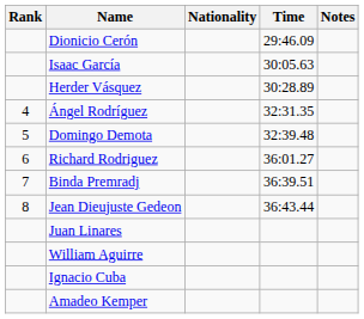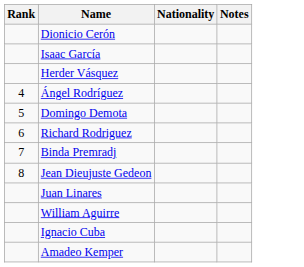 <table class="wikitable sortable" style="text-align:center;font-size:95%">
 <tr>
 <th>Rank</th>
 <th>Name</th>
 <th>Nationality</th>
-<th>Time</th>
 <th>Notes</th>
 </tr>
 <tr>
 <td></td>
 <td align=left><a href='#'>Dionicio Cerón</a></td>
 <td align=left></td>
-<td>29:46.09</td>
 <td></td>
 </tr>
 <tr>
 <td></td>
 <td align=left><a href='#'>Isaac García</a></td>
 <td align=left></td>
-<td>30:05.63</td>
 <td></td>
 </tr>
 <tr>
 <td></td>
 <td align=left><a href='#'>Herder Vásquez</a></td>
 <td align=left></td>
-<td>30:28.89</td>
 <td></td>
 </tr>
 <tr>
 <td>4</td>
 <td align=left><a href='#'>Ángel Rodríguez</a></td>
 <td align=left></td>
-<td>32:31.35</td>
 <td></td>
 </tr>
 <tr>
 <td>5</td>
 <td align=left><a href='#'>Domingo Demota</a></td>
 <td align=left></td>
-<td>32:39.48</td>
 <td></td>
 </tr>
 <tr>
 <td>6</td>
 <td align=left><a href='#'>Richard Rodriguez</a></td>
 <td align=left></td>
-<td>36:01.27</td>
 <td></td>
 </tr>
 <tr>
 <td>7</td>
 <td align=left><a href='#'>Binda Premradj</a></td>
 <td align=left></td>
-<td>36:39.51</td>
 <td></td>
 </tr>
 <tr>
 <td>8</td>
 <td align=left><a href='#'>Jean Dieujuste Gedeon</a></td>
 <td align=left></td>
-<td>36:43.44</td>
 <td></td>
 </tr>
 <tr>
 <td></td>
 <td align=left><a href='#'>Juan Linares</a></td>
 <td align=left></td>
 <td></td>
-<td></td>
 </tr>
 <tr>
 <td></td>
 <td align=left><a href='#'>William Aguirre</a></td>
 <td align=left></td>
-<td></td>
 <td></td>
 </tr>
 <tr>
 <td></td>
 <td align=left><a href='#'>Ignacio Cuba</a></td>
 <td align=left></td>
 <td></td>
-<td></td>
 </tr>
 <tr>
 <td></td>
 <td align=left><a href='#'>Amadeo Kemper</a></td>
 <td align=left></td>
 <td></td>
-<td></td>
 </tr>
 </table>
